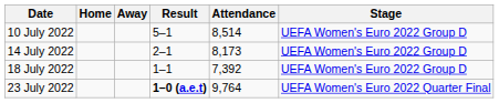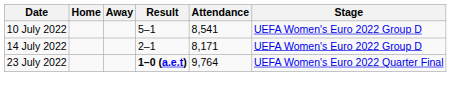 <table class="wikitable">
 <tr>
 <th>Date</th>
 <th>Home</th>
 <th>Away</th>
 <th>Result</th>
 <th>Attendance</th>
 <th>Stage</th>
 </tr>
 <tr>
 <td>10 July 2022</td>
 <td></td>
 <td></td>
 <td>5–1</td>
-<td>8,514</td>
+<td>8,541</td>
 <td><a href='#'>UEFA Women's Euro 2022 Group D</a></td>
 </tr>
 <tr>
 <td>14 July 2022</td>
 <td></td>
 <td></td>
 <td>2–1</td>
-<td>8,173</td>
-<td><a href='#'>UEFA Women's Euro 2022 Group D</a></td>
-</tr>
-<tr>
-<td>18 July 2022</td>
-<td></td>
-<td></td>
-<td>1–1</td>
-<td>7,392</td>
+<td>8,171</td>
 <td><a href='#'>UEFA Women's Euro 2022 Group D</a></td>
 </tr>
 <tr>
 <td>23 July 2022</td>
 <td></td>
 <td></td>
 <td><strong>1–0 (<a href='#'>a.e.t</a>)</strong></td>
 <td>9,764</td>
 <td><a href='#'>UEFA Women's Euro 2022 Quarter Final</a></td>
 </tr>
 </table>
